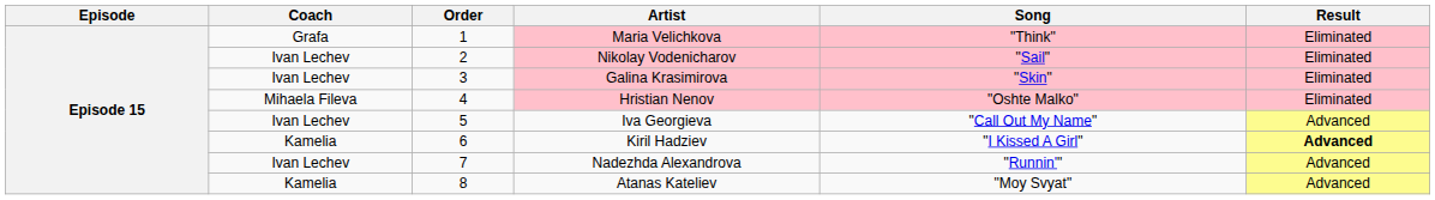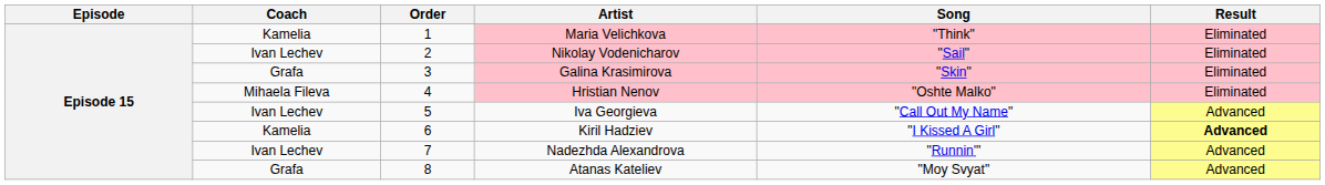 <table class="wikitable" style="text-align:center; line-height:16px; width:100%;">
 <tr>
 <th style="width:10%;">Episode</th>
 <th style="width:10%;">Coach</th>
 <th style="width:05%;">Order</th>
 <th style="width:15%;">Artist</th>
 <th style="width:21%;">Song</th>
 <th style="width:9%;">Result</th>
 </tr>
 <tr>
 <th rowspan="8">Episode 15<br><small></small></th>
-<td>Grafa</td>
+<td>Kamelia</td>
 <td>1</td>
 <td style="background:pink;">Maria Velichkova</td>
 <td style="background:pink;">"Think"</td>
 <td style="background:pink;">Eliminated</td>
 </tr>
 <tr>
 <td>Ivan Lechev</td>
 <td>2</td>
 <td style="background:pink;">Nikolay Vodenicharov</td>
 <td style="background:pink;">"<a href='#'>Sail</a>"</td>
 <td style="background:pink;">Eliminated</td>
 </tr>
 <tr>
-<td>Ivan Lechev</td>
+<td>Grafa</td>
 <td>3</td>
 <td style="background:pink;">Galina Krasimirova</td>
 <td style="background:pink;">"<a href='#'>Skin</a>"</td>
 <td style="background:pink;">Eliminated</td>
 </tr>
 <tr>
 <td>Mihaela Fileva</td>
 <td>4</td>
 <td style="background:pink;">Hristian Nenov</td>
 <td style="background:pink;">"Oshte Malko"</td>
 <td style="background:pink;">Eliminated</td>
 </tr>
 <tr>
 <td>Ivan Lechev</td>
 <td>5</td>
 <td>Iva Georgieva</td>
 <td>"<a href='#'>Call Out My Name</a>"</td>
 <td style="background:#fdfc8f;">Advanced</td>
 </tr>
 <tr>
 <td>Kamelia</td>
 <td>6</td>
 <td>Kiril Hadziev</td>
 <td>"<a href='#'>I Kissed A Girl</a>"</td>
 <td style="background:#fdfc8f;"><strong>Advanced</strong></td>
 </tr>
 <tr>
 <td>Ivan Lechev</td>
 <td>7</td>
 <td>Nadezhda Alexandrova</td>
 <td>"<a href='#'>Runnin'</a>"</td>
 <td style="background:#fdfc8f;">Advanced</td>
 </tr>
 <tr>
-<td>Kamelia</td>
+<td>Grafa</td>
 <td>8</td>
 <td>Atanas Kateliev</td>
 <td>"Moy Svyat"</td>
 <td style="background:#fdfc8f;">Advanced</td>
 </tr>
 </table>
